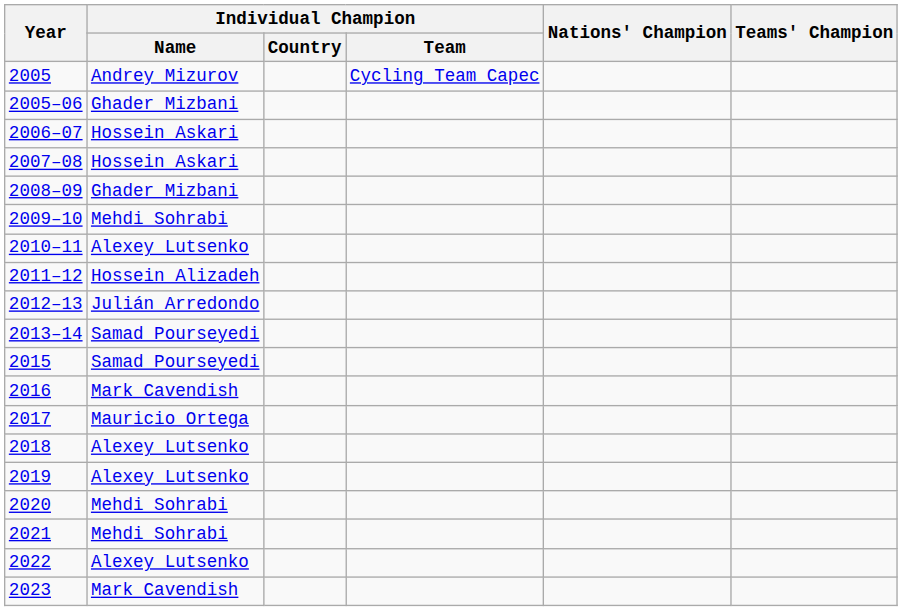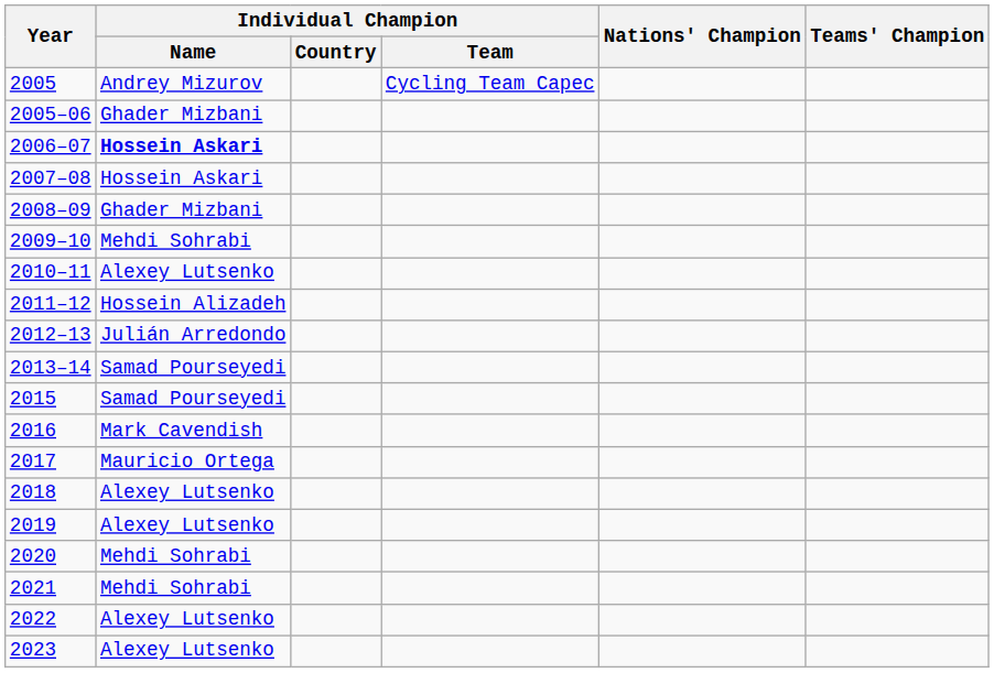 <table class="wikitable">
 <tr>
 <th rowspan=2>Year</th>
 <th colspan=3>Individual Champion</th>
 <th rowspan=2>Nations' Champion</th>
 <th rowspan=2>Teams' Champion</th>
 </tr>
 <tr>
 <th>Name</th>
 <th>Country</th>
 <th>Team</th>
 </tr>
 <tr>
 <td><a href='#'>2005</a></td>
 <td><a href='#'>Andrey Mizurov</a></td>
 <td></td>
 <td><a href='#'>Cycling Team Capec</a></td>
 <td></td>
 <td></td>
 </tr>
 <tr>
 <td><a href='#'>2005–06</a></td>
 <td><a href='#'>Ghader Mizbani</a></td>
 <td></td>
 <td></td>
 <td></td>
 <td></td>
 </tr>
 <tr>
 <td><a href='#'>2006–07</a></td>
-<td><a href='#'>Hossein Askari</a></td>
+<td><strong><a href='#'>Hossein Askari</a></strong></td>
 <td></td>
 <td></td>
 <td></td>
 <td></td>
 </tr>
 <tr>
 <td><a href='#'>2007–08</a></td>
 <td><a href='#'>Hossein Askari</a></td>
 <td></td>
 <td></td>
 <td></td>
 <td></td>
 </tr>
 <tr>
 <td><a href='#'>2008–09</a></td>
 <td><a href='#'>Ghader Mizbani</a></td>
 <td></td>
 <td></td>
 <td></td>
 <td></td>
 </tr>
 <tr>
 <td><a href='#'>2009–10</a></td>
 <td><a href='#'>Mehdi Sohrabi</a></td>
 <td></td>
 <td></td>
 <td></td>
 <td></td>
 </tr>
 <tr>
 <td><a href='#'>2010–11</a></td>
 <td><a href='#'>Alexey Lutsenko</a></td>
 <td></td>
 <td></td>
 <td></td>
 <td></td>
 </tr>
 <tr>
 <td><a href='#'>2011–12</a></td>
 <td><a href='#'>Hossein Alizadeh</a></td>
 <td></td>
 <td></td>
 <td></td>
 <td></td>
 </tr>
 <tr>
 <td><a href='#'>2012–13</a></td>
 <td><a href='#'>Julián Arredondo</a></td>
 <td></td>
 <td></td>
 <td></td>
 <td></td>
 </tr>
 <tr>
 <td><a href='#'>2013–14</a></td>
 <td><a href='#'>Samad Pourseyedi</a></td>
 <td></td>
 <td></td>
 <td></td>
 <td></td>
 </tr>
 <tr>
 <td><a href='#'>2015</a></td>
 <td><a href='#'>Samad Pourseyedi</a></td>
 <td></td>
 <td></td>
 <td></td>
 <td></td>
 </tr>
 <tr>
 <td><a href='#'>2016</a></td>
 <td><a href='#'>Mark Cavendish</a></td>
 <td></td>
 <td></td>
 <td></td>
 <td></td>
 </tr>
 <tr>
 <td><a href='#'>2017</a></td>
 <td><a href='#'>Mauricio Ortega</a></td>
 <td></td>
 <td></td>
 <td></td>
 <td></td>
 </tr>
 <tr>
 <td><a href='#'>2018</a></td>
 <td><a href='#'>Alexey Lutsenko</a></td>
 <td></td>
 <td></td>
 <td></td>
 <td></td>
 </tr>
 <tr>
 <td><a href='#'>2019</a></td>
 <td><a href='#'>Alexey Lutsenko</a></td>
 <td></td>
 <td></td>
 <td></td>
 <td></td>
 </tr>
 <tr>
 <td><a href='#'>2020</a></td>
 <td><a href='#'>Mehdi Sohrabi</a></td>
 <td></td>
 <td></td>
 <td></td>
 <td></td>
 </tr>
 <tr>
 <td><a href='#'>2021</a></td>
 <td><a href='#'>Mehdi Sohrabi</a></td>
 <td></td>
 <td></td>
 <td></td>
 <td></td>
 </tr>
 <tr>
 <td><a href='#'>2022</a></td>
 <td><a href='#'>Alexey Lutsenko</a></td>
 <td></td>
 <td></td>
 <td></td>
 <td></td>
 </tr>
 <tr>
 <td><a href='#'>2023</a></td>
-<td><a href='#'>Mark Cavendish</a></td>
+<td><a href='#'>Alexey Lutsenko</a></td>
 <td></td>
 <td></td>
 <td></td>
 <td></td>
 </tr>
 </table>
